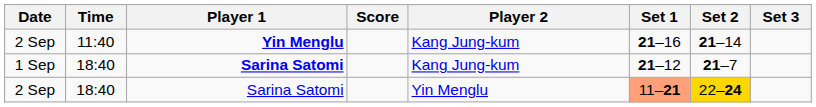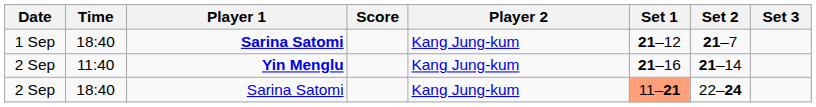 <table class="wikitable" style="font-size:90%; text-align:center">
 <tr>
 <th width="50">Date</th>
 <th width="50">Time</th>
 <th width="200">Player 1</th>
 <th width="50">Score</th>
 <th width="200">Player 2</th>
 <th width="50">Set 1</th>
 <th width="50">Set 2</th>
 <th width="50">Set 3</th>
-</tr>
-<tr>
-<td>2 Sep</td>
-<td>11:40</td>
-<td align="right"><strong><a href='#'>Yin Menglu</a> </strong></td>
-<td> </td>
-<td align="left"> <a href='#'>Kang Jung-kum</a></td>
-<td><strong>21</strong>–16</td>
-<td><strong>21</strong>–14</td>
-<td></td>
 </tr>
 <tr>
 <td>1 Sep</td>
 <td>18:40</td>
 <td align="right"><strong><a href='#'>Sarina Satomi</a> </strong></td>
 <td></td>
 <td align="left"> <a href='#'>Kang Jung-kum</a></td>
 <td><strong>21</strong>–12</td>
 <td><strong>21</strong>–7</td>
 <td></td>
 </tr>
 <tr>
 <td>2 Sep</td>
+<td>11:40</td>
+<td align="right"><strong><a href='#'>Yin Menglu</a> </strong></td>
+<td> </td>
+<td align="left"> <a href='#'>Kang Jung-kum</a></td>
+<td><strong>21</strong>–16</td>
+<td><strong>21</strong>–14</td>
+<td></td>
+</tr>
+<tr>
+<td>2 Sep</td>
 <td>18:40</td>
 <td align="right"><a href='#'>Sarina Satomi</a> </td>
 <td> </td>
-<td align="left"> <a href='#'>Yin Menglu</a></td>
+<td align="left"> <a href='#'>Kang Jung-kum</a></td>
 <td style="background: lightsalmon;">11–<strong>21</strong></td>
-<td style="background: gold;">22–<strong>24</strong></td>
+<td>22–<strong>24</strong></td>
 <td></td>
 </tr>
 </table>
